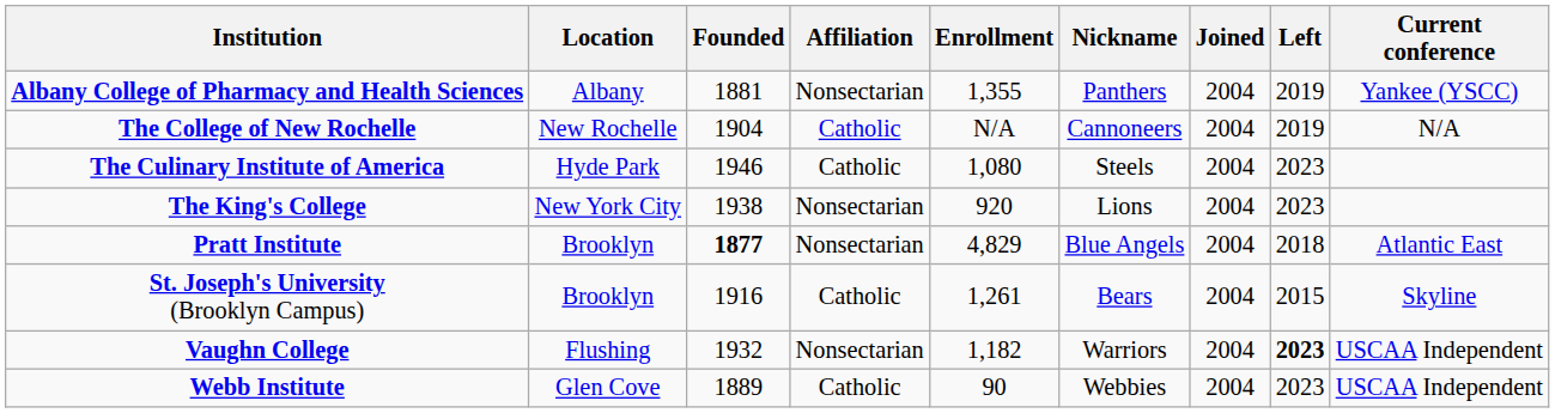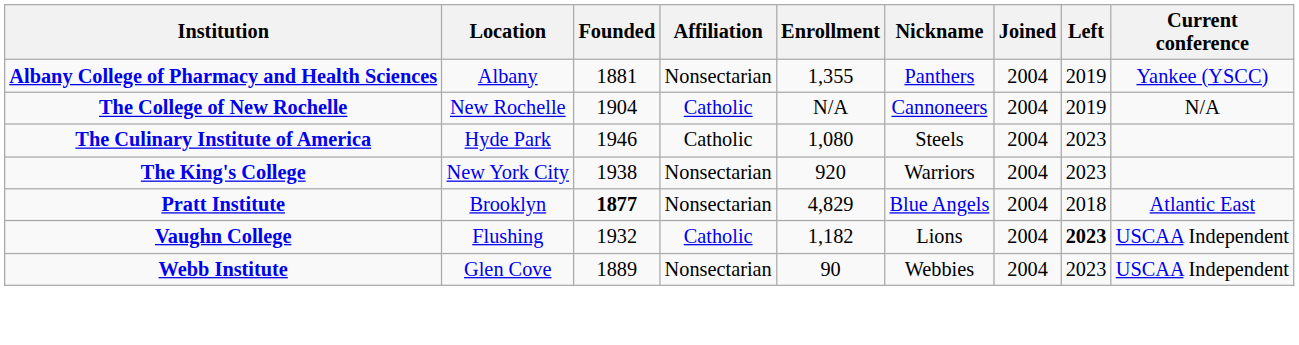 <table class="wikitable sortable" style="text-align:center">
 <tr>
 <th>Institution</th>
 <th>Location</th>
 <th>Founded</th>
 <th>Affiliation</th>
 <th>Enrollment</th>
 <th>Nickname</th>
 <th>Joined</th>
 <th>Left</th>
 <th>Current<br>conference</th>
 </tr>
 <tr>
 <td><strong><a href='#'>Albany College of Pharmacy and Health Sciences</a></strong></td>
 <td><a href='#'>Albany</a></td>
 <td>1881</td>
 <td>Nonsectarian</td>
 <td>1,355</td>
 <td><a href='#'>Panthers</a></td>
 <td>2004</td>
 <td>2019</td>
 <td><a href='#'>Yankee (YSCC)</a></td>
 </tr>
 <tr>
 <td><strong><a href='#'>The College of New Rochelle</a></strong></td>
 <td><a href='#'>New Rochelle</a></td>
 <td>1904</td>
 <td><a href='#'>Catholic</a><br></td>
 <td>N/A</td>
 <td><a href='#'>Cannoneers</a></td>
 <td>2004</td>
 <td>2019</td>
 <td>N/A</td>
 </tr>
 <tr>
 <td><strong><a href='#'>The Culinary Institute of America</a></strong></td>
 <td><a href='#'>Hyde Park</a></td>
 <td>1946</td>
 <td>Catholic<br></td>
 <td>1,080</td>
 <td>Steels</td>
 <td>2004</td>
 <td>2023</td>
 <td></td>
 </tr>
 <tr>
 <td><strong><a href='#'>The King's College</a></strong></td>
 <td><a href='#'>New York City</a></td>
 <td>1938</td>
 <td>Nonsectarian</td>
 <td>920</td>
-<td>Lions</td>
+<td>Warriors</td>
 <td>2004</td>
 <td>2023</td>
 <td></td>
 </tr>
 <tr>
 <td><strong><a href='#'>Pratt Institute</a></strong></td>
 <td><a href='#'>Brooklyn</a></td>
 <td><strong>1877</strong></td>
 <td>Nonsectarian</td>
 <td>4,829</td>
 <td><a href='#'>Blue Angels</a></td>
 <td>2004</td>
 <td>2018</td>
 <td><a href='#'>Atlantic East</a></td>
 </tr>
 <tr>
-<td><strong><a href='#'>St. Joseph's University</a></strong><br>(Brooklyn Campus)</td>
-<td><a href='#'>Brooklyn</a></td>
-<td>1916</td>
-<td>Catholic<br></td>
-<td>1,261</td>
-<td><a href='#'>Bears</a></td>
-<td>2004</td>
-<td>2015</td>
-<td><a href='#'>Skyline</a></td>
-</tr>
-<tr>
 <td><strong><a href='#'>Vaughn College</a></strong></td>
 <td><a href='#'>Flushing</a></td>
 <td>1932</td>
-<td>Nonsectarian<br></td>
+<td><a href='#'>Catholic</a><br></td>
 <td>1,182</td>
-<td>Warriors</td>
+<td>Lions</td>
 <td>2004</td>
 <td><strong>2023</strong></td>
 <td><a href='#'>USCAA</a> Independent</td>
 </tr>
 <tr>
 <td><strong><a href='#'>Webb Institute</a></strong></td>
 <td><a href='#'>Glen Cove</a></td>
 <td>1889</td>
-<td>Catholic<br></td>
+<td>Nonsectarian</td>
 <td>90</td>
 <td>Webbies</td>
 <td>2004</td>
 <td>2023</td>
 <td><a href='#'>USCAA</a> Independent</td>
 </tr>
 </table>
